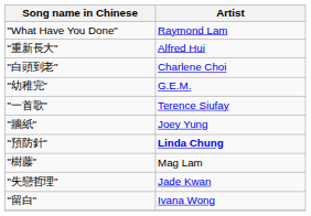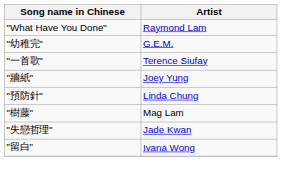 <table class="wikitable">
 <tr>
 <th width=40%>Song name in Chinese</th>
 <th width=40%>Artist</th>
 </tr>
 <tr>
 <td>"What Have You Done"</td>
 <td><a href='#'>Raymond Lam</a></td>
-</tr>
-<tr>
-<td>"重新長大"</td>
-<td><a href='#'>Alfred Hui</a></td>
-</tr>
-<tr>
-<td>"白頭到老"</td>
-<td><a href='#'>Charlene Choi</a></td>
 </tr>
 <tr>
 <td>"幼稚完"</td>
 <td><a href='#'>G.E.M.</a></td>
 </tr>
 <tr>
 <td>"一首歌"</td>
 <td><a href='#'>Terence Siufay</a></td>
 </tr>
 <tr>
 <td>"牆紙"</td>
 <td><a href='#'>Joey Yung</a></td>
 </tr>
 <tr>
 <td>"預防針"</td>
-<td><strong><a href='#'>Linda Chung</a></strong></td>
+<td><a href='#'>Linda Chung</a></td>
 </tr>
 <tr>
 <td>"樹藤"</td>
 <td>Mag Lam</td>
 </tr>
 <tr>
 <td>"失戀哲理"</td>
 <td><a href='#'>Jade Kwan</a></td>
 </tr>
 <tr>
 <td>"留白"</td>
 <td><a href='#'>Ivana Wong</a></td>
 </tr>
 <tr>
 </tr>
 </table>
